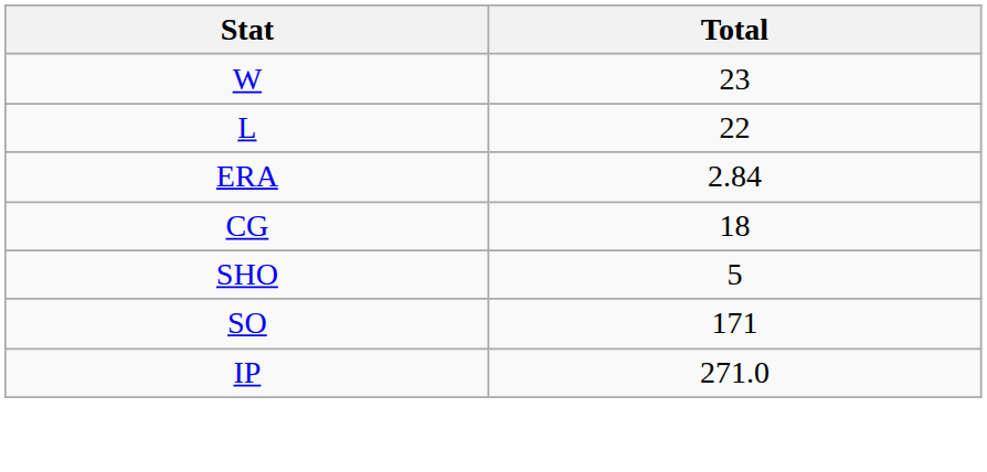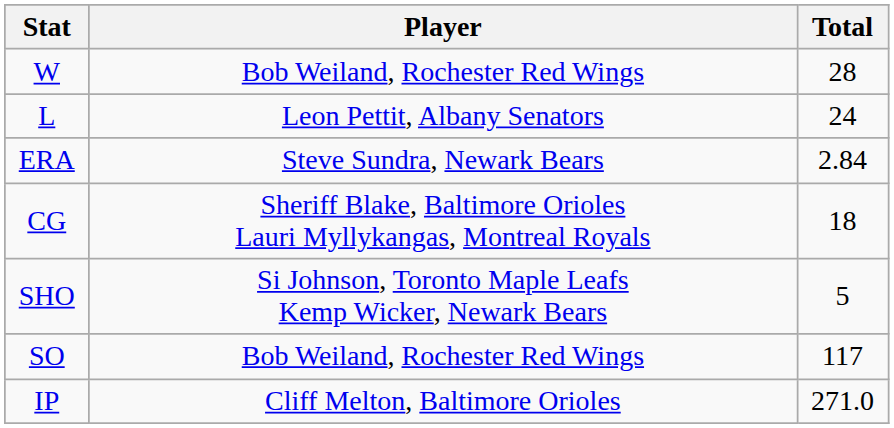 <table class="wikitable" width="40%" style="text-align:center;">
 <tr>
 <th width="5%">Stat</th>
+<th width="60%">Player</th>
 <th width="5%">Total</th>
 </tr>
 <tr>
 <td><a href='#'>W</a></td>
-<td>23</td>
+<td><a href='#'>Bob Weiland</a>, <a href='#'>Rochester Red Wings</a></td>
+<td>28</td>
 </tr>
 <tr>
 <td><a href='#'>L</a></td>
-<td>22</td>
+<td><a href='#'>Leon Pettit</a>, <a href='#'>Albany Senators</a></td>
+<td>24</td>
 </tr>
 <tr>
 <td><a href='#'>ERA</a></td>
+<td><a href='#'>Steve Sundra</a>, <a href='#'>Newark Bears</a></td>
 <td>2.84</td>
 </tr>
 <tr>
 <td><a href='#'>CG</a></td>
+<td><a href='#'>Sheriff Blake</a>, <a href='#'>Baltimore Orioles</a> <br> <a href='#'>Lauri Myllykangas</a>, <a href='#'>Montreal Royals</a></td>
 <td>18</td>
 </tr>
 <tr>
 <td><a href='#'>SHO</a></td>
+<td><a href='#'>Si Johnson</a>, <a href='#'>Toronto Maple Leafs</a> <br> <a href='#'>Kemp Wicker</a>, <a href='#'>Newark Bears</a></td>
 <td>5</td>
 </tr>
 <tr>
 <td><a href='#'>SO</a></td>
-<td>171</td>
+<td><a href='#'>Bob Weiland</a>, <a href='#'>Rochester Red Wings</a></td>
+<td>117</td>
 </tr>
 <tr>
 <td><a href='#'>IP</a></td>
+<td><a href='#'>Cliff Melton</a>, <a href='#'>Baltimore Orioles</a></td>
 <td>271.0</td>
 </tr>
 </table>
